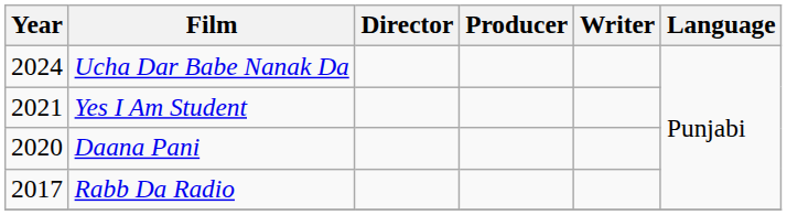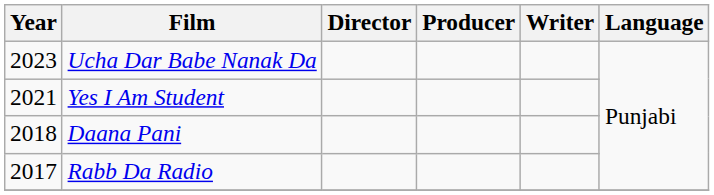 <table class="wikitable sortable">
 <tr>
 <th>Year</th>
 <th>Film</th>
 <th>Director</th>
 <th>Producer</th>
 <th>Writer</th>
 <th>Language</th>
 </tr>
 <tr>
-<td>2024</td>
+<td>2023</td>
 <td><em><a href='#'>Ucha Dar Babe Nanak Da</a></em></td>
 <td></td>
 <td></td>
 <td></td>
 <td rowspan="4">Punjabi</td>
 </tr>
 <tr>
 <td>2021</td>
 <td><em><a href='#'>Yes I Am Student</a></em></td>
 <td></td>
 <td></td>
 <td></td>
 </tr>
 <tr>
-<td>2020</td>
+<td>2018</td>
 <td><em><a href='#'>Daana Pani</a></em></td>
 <td></td>
 <td></td>
 <td></td>
 </tr>
 <tr>
 <td>2017</td>
 <td><em><a href='#'>Rabb Da Radio</a></em></td>
 <td></td>
 <td></td>
 <td></td>
 </tr>
 <tr>
 </tr>
 </table>
